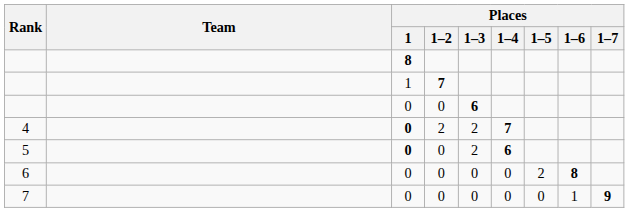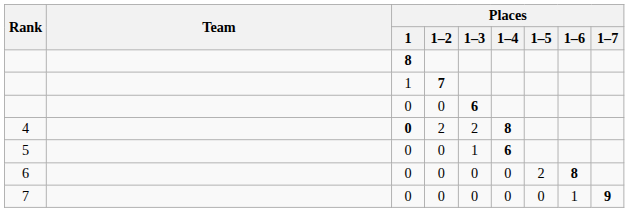 <table class="wikitable" style="text-align:center">
 <tr>
 <th rowspan="2" width=40>Rank</th>
 <th rowspan="2" width=380>Team</th>
 <th colspan="7">Places</th>
 </tr>
 <tr>
 <th width=30>1</th>
 <th width=30>1–2</th>
 <th width=30>1–3</th>
 <th width=30>1–4</th>
 <th width=30>1–5</th>
 <th width=30>1–6</th>
 <th width=30>1–7</th>
 </tr>
 <tr>
 <td></td>
 <td align=left></td>
 <td><strong>8</strong></td>
 <td></td>
 <td></td>
 <td></td>
 <td></td>
 <td></td>
 <td></td>
 </tr>
 <tr>
 <td></td>
 <td align=left></td>
 <td>1</td>
 <td><strong>7</strong></td>
 <td></td>
 <td></td>
 <td></td>
 <td></td>
 <td></td>
 </tr>
 <tr>
 <td></td>
 <td align=left></td>
 <td>0</td>
 <td>0</td>
 <td><strong>6</strong></td>
 <td></td>
 <td></td>
 <td></td>
 <td></td>
 </tr>
 <tr>
 <td>4</td>
 <td align=left></td>
 <td><strong>0</strong></td>
 <td>2</td>
 <td>2</td>
-<td><strong>7</strong></td>
+<td><strong>8</strong></td>
 <td></td>
 <td></td>
 <td></td>
 </tr>
 <tr>
 <td>5</td>
 <td align=left></td>
-<td><strong>0</strong></td>
 <td>0</td>
-<td>2</td>
+<td>0</td>
+<td>1</td>
 <td><strong>6</strong></td>
 <td></td>
 <td></td>
 <td></td>
 </tr>
 <tr>
 <td>6</td>
 <td align=left></td>
 <td>0</td>
 <td>0</td>
 <td>0</td>
 <td>0</td>
 <td>2</td>
 <td><strong>8</strong></td>
 <td></td>
 </tr>
 <tr>
 <td>7</td>
 <td align=left></td>
 <td>0</td>
 <td>0</td>
 <td>0</td>
 <td>0</td>
 <td>0</td>
 <td>1</td>
 <td><strong>9</strong></td>
 </tr>
 </table>
